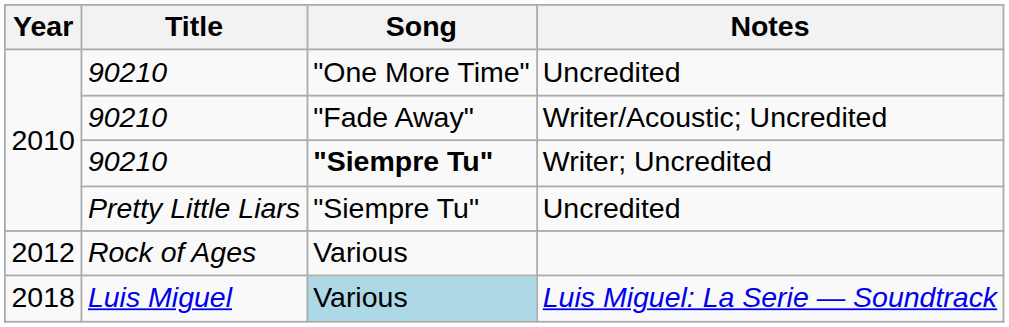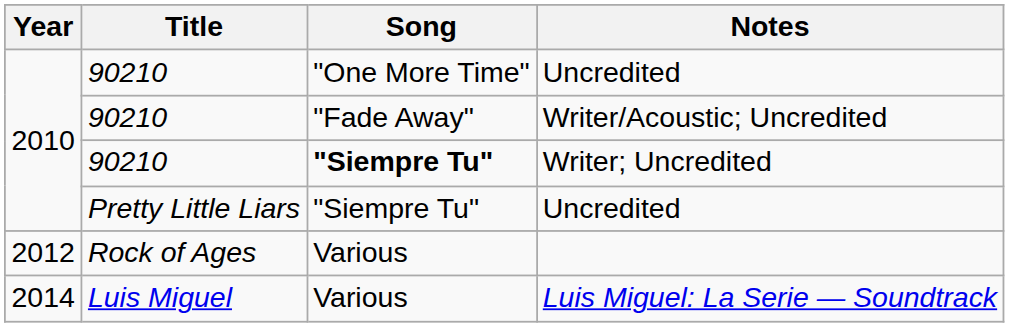 <table class="wikitable plainrowheaders">
 <tr>
 <th scope="col">Year</th>
 <th scope="col">Title</th>
 <th scope="col">Song</th>
 <th scope="col" class="unsortable">Notes</th>
 </tr>
 <tr>
 <td rowspan=4>2010</td>
 <td><em>90210</em></td>
 <td>"One More Time"</td>
 <td>Uncredited</td>
 </tr>
 <tr>
 <td><em>90210</em></td>
 <td>"Fade Away"</td>
 <td>Writer/Acoustic; Uncredited</td>
 </tr>
 <tr>
 <td><em>90210</em></td>
 <td><strong>"Siempre Tu"</strong></td>
 <td>Writer; Uncredited</td>
 </tr>
 <tr>
 <td><em>Pretty Little Liars</em></td>
 <td>"Siempre Tu"</td>
 <td>Uncredited</td>
 </tr>
 <tr>
 <td>2012</td>
 <td><em>Rock of Ages</em></td>
 <td>Various</td>
 <td></td>
 </tr>
 <tr>
-<td>2018</td>
+<td>2014</td>
 <td><em><a href='#'>Luis Miguel</a></em></td>
-<td style="background: lightblue;">Various</td>
+<td>Various</td>
 <td><em><a href='#'>Luis Miguel: La Serie — Soundtrack</a></em></td>
 </tr>
 </table>
